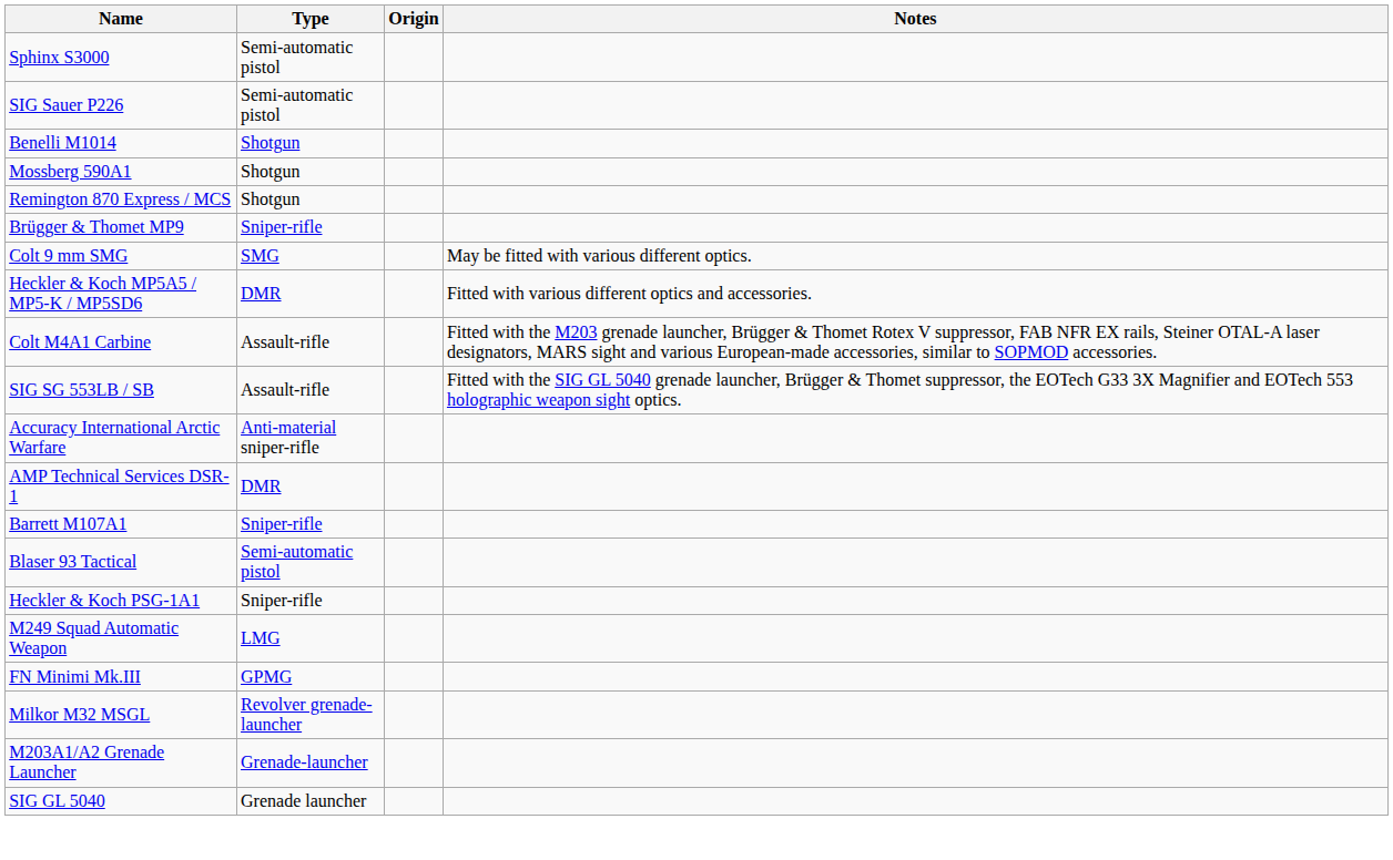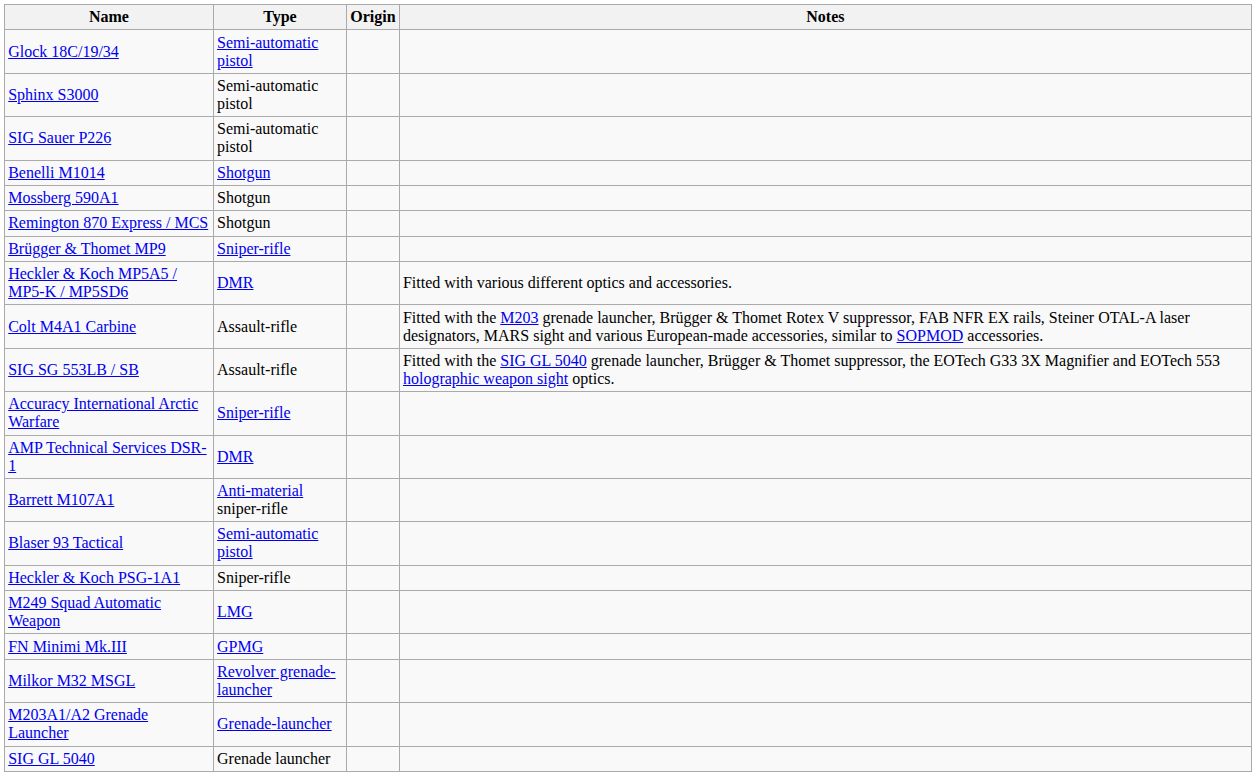 <table class="wikitable" ; text-align:center;">
 <tr>
 <th>Name</th>
 <th>Type</th>
 <th>Origin</th>
 <th>Notes</th>
+</tr>
+<tr>
+<td><a href='#'>Glock 18C/19/34</a></td>
+<td><a href='#'>Semi-automatic pistol</a></td>
+<td></td>
+<td></td>
 </tr>
 <tr>
 <td><a href='#'>Sphinx S3000</a></td>
 <td>Semi-automatic pistol</td>
 <td></td>
 <td></td>
 </tr>
 <tr>
 <td><a href='#'>SIG Sauer P226</a></td>
 <td>Semi-automatic pistol</td>
 <td></td>
 <td></td>
 </tr>
 <tr>
 <td><a href='#'>Benelli M1014</a></td>
 <td><a href='#'>Shotgun</a></td>
 <td></td>
 <td></td>
 </tr>
 <tr>
 <td><a href='#'>Mossberg 590A1</a></td>
 <td>Shotgun</td>
 <td></td>
 <td></td>
 </tr>
 <tr>
 <td><a href='#'>Remington 870 Express / MCS</a></td>
 <td>Shotgun</td>
 <td></td>
 <td></td>
 </tr>
 <tr>
 <td><a href='#'>Brügger & Thomet MP9</a></td>
 <td><a href='#'>Sniper-rifle</a></td>
 <td></td>
 <td></td>
 </tr>
 <tr>
-<td><a href='#'>Colt 9 mm SMG</a></td>
-<td><a href='#'>SMG</a></td>
-<td></td>
-<td style="text-align:left;">May be fitted with various different optics.</td>
-</tr>
-<tr>
 <td><a href='#'>Heckler & Koch MP5A5 / MP5-K / MP5SD6</a></td>
 <td><a href='#'>DMR</a></td>
 <td></td>
 <td style="text-align:left;">Fitted with various different optics and accessories.</td>
 </tr>
 <tr>
 <td><a href='#'>Colt M4A1 Carbine</a></td>
 <td>Assault-rifle</td>
 <td></td>
 <td style="text-align:left;">Fitted with the <a href='#'>M203</a> grenade launcher, Brügger & Thomet Rotex V suppressor, FAB NFR EX rails, Steiner OTAL-A laser designators, MARS sight and various European-made accessories, similar to <a href='#'>SOPMOD</a> accessories.</td>
 </tr>
 <tr>
 <td><a href='#'>SIG SG 553LB / SB</a></td>
 <td>Assault-rifle</td>
 <td></td>
 <td style="text-align:left;">Fitted with the <a href='#'>SIG GL 5040</a> grenade launcher, Brügger & Thomet suppressor, the EOTech G33 3X Magnifier and EOTech 553 <a href='#'>holographic weapon sight</a> optics.</td>
 </tr>
 <tr>
 <td><a href='#'>Accuracy International Arctic Warfare</a></td>
-<td><a href='#'>Anti-material</a> sniper-rifle</td>
+<td><a href='#'>Sniper-rifle</a></td>
 <td></td>
 <td></td>
 </tr>
 <tr>
 <td><a href='#'>AMP Technical Services DSR-1</a></td>
 <td><a href='#'>DMR</a></td>
 <td></td>
 <td></td>
 </tr>
 <tr>
 <td><a href='#'>Barrett M107A1</a></td>
-<td><a href='#'>Sniper-rifle</a></td>
+<td><a href='#'>Anti-material</a> sniper-rifle</td>
 <td></td>
 <td></td>
 </tr>
 <tr>
 <td><a href='#'>Blaser 93 Tactical</a></td>
 <td><a href='#'>Semi-automatic pistol</a></td>
 <td></td>
 <td></td>
 </tr>
 <tr>
 <td><a href='#'>Heckler & Koch PSG-1A1</a></td>
 <td>Sniper-rifle</td>
 <td></td>
 <td></td>
 </tr>
 <tr>
 <td><a href='#'>M249 Squad Automatic Weapon</a></td>
 <td><a href='#'>LMG</a></td>
 <td></td>
 <td></td>
 </tr>
 <tr>
 <td><a href='#'>FN Minimi Mk.III</a></td>
 <td><a href='#'>GPMG</a></td>
 <td></td>
 <td></td>
 </tr>
 <tr>
 <td><a href='#'>Milkor M32 MSGL</a></td>
 <td><a href='#'>Revolver grenade-launcher</a></td>
 <td></td>
 <td></td>
 </tr>
 <tr>
 <td><a href='#'>M203A1/A2 Grenade Launcher</a></td>
 <td><a href='#'>Grenade-launcher</a></td>
 <td></td>
 <td></td>
 </tr>
 <tr>
 <td><a href='#'>SIG GL 5040</a></td>
 <td>Grenade launcher</td>
 <td></td>
 <td></td>
 </tr>
 <tr>
 </tr>
 </table>
